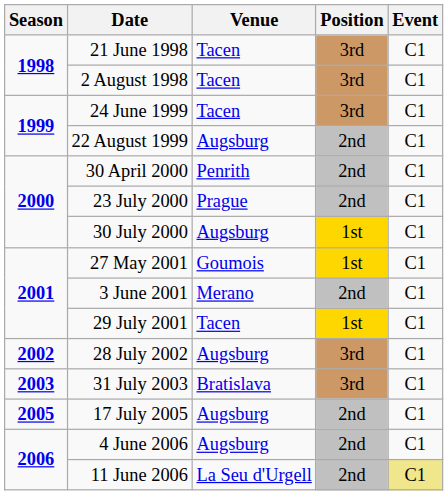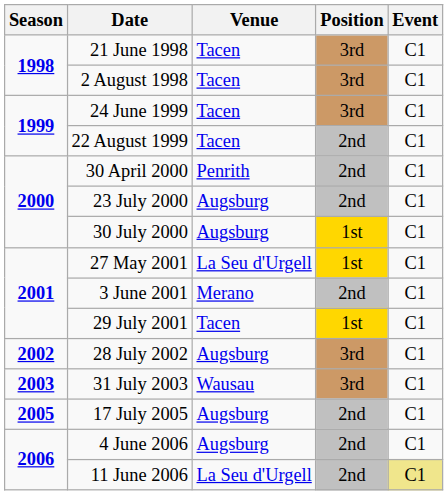 <table class="wikitable" style="text-align:center; font-size:95%;">
 <tr>
 <th>Season</th>
 <th>Date</th>
 <th>Venue</th>
 <th>Position</th>
 <th>Event</th>
 </tr>
 <tr>
 <td rowspan=2><strong><a href='#'>1998</a></strong></td>
 <td align=right>21 June 1998</td>
 <td align=left><a href='#'>Tacen</a></td>
 <td bgcolor=cc9966>3rd</td>
 <td>C1</td>
 </tr>
 <tr>
 <td align=right>2 August 1998</td>
 <td align=left><a href='#'>Tacen</a></td>
 <td bgcolor=cc9966>3rd</td>
 <td>C1</td>
 </tr>
 <tr>
 <td rowspan=2><strong><a href='#'>1999</a></strong></td>
 <td align=right>24 June 1999</td>
 <td align=left><a href='#'>Tacen</a></td>
 <td bgcolor=cc9966>3rd</td>
 <td>C1</td>
 </tr>
 <tr>
 <td align=right>22 August 1999</td>
-<td align=left><a href='#'>Augsburg</a></td>
+<td align=left><a href='#'>Tacen</a></td>
 <td bgcolor=silver>2nd</td>
 <td>C1</td>
 </tr>
 <tr>
 <td rowspan=3><strong><a href='#'>2000</a></strong></td>
 <td align=right>30 April 2000</td>
 <td align=left><a href='#'>Penrith</a></td>
 <td bgcolor=silver>2nd</td>
 <td>C1</td>
 </tr>
 <tr>
 <td align=right>23 July 2000</td>
-<td align=left><a href='#'>Prague</a></td>
+<td align=left><a href='#'>Augsburg</a></td>
 <td bgcolor=silver>2nd</td>
 <td>C1</td>
 </tr>
 <tr>
 <td align=right>30 July 2000</td>
 <td align=left><a href='#'>Augsburg</a></td>
 <td bgcolor=gold>1st</td>
 <td>C1</td>
 </tr>
 <tr>
 <td rowspan=3><strong><a href='#'>2001</a></strong></td>
 <td align=right>27 May 2001</td>
-<td align=left><a href='#'>Goumois</a></td>
+<td align=left><a href='#'>La Seu d'Urgell</a></td>
 <td bgcolor=gold>1st</td>
 <td>C1</td>
 </tr>
 <tr>
 <td align=right>3 June 2001</td>
 <td align=left><a href='#'>Merano</a></td>
 <td bgcolor=silver>2nd</td>
 <td>C1</td>
 </tr>
 <tr>
 <td align=right>29 July 2001</td>
 <td align=left><a href='#'>Tacen</a></td>
 <td bgcolor=gold>1st</td>
 <td>C1</td>
 </tr>
 <tr>
 <td><strong><a href='#'>2002</a></strong></td>
 <td align=right>28 July 2002</td>
 <td align=left><a href='#'>Augsburg</a></td>
 <td bgcolor=cc9966>3rd</td>
 <td>C1</td>
 </tr>
 <tr>
 <td><strong><a href='#'>2003</a></strong></td>
 <td align=right>31 July 2003</td>
-<td align=left><a href='#'>Bratislava</a></td>
+<td align=left><a href='#'>Wausau</a></td>
 <td bgcolor=cc9966>3rd</td>
 <td>C1</td>
 </tr>
 <tr>
 <td><strong><a href='#'>2005</a></strong></td>
 <td align=right>17 July 2005</td>
 <td align=left><a href='#'>Augsburg</a></td>
 <td bgcolor=silver>2nd</td>
 <td>C1</td>
 </tr>
 <tr>
 <td rowspan=2><strong><a href='#'>2006</a></strong></td>
 <td align=right>4 June 2006</td>
 <td align=left><a href='#'>Augsburg</a></td>
 <td bgcolor=silver>2nd</td>
 <td>C1</td>
 </tr>
 <tr>
 <td align=right>11 June 2006</td>
 <td align=left><a href='#'>La Seu d'Urgell</a></td>
 <td bgcolor=silver>2nd</td>
 <td style="background: khaki;">C1</td>
 </tr>
 </table>
